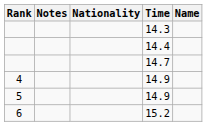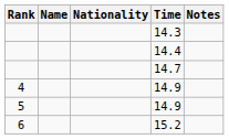 <table class="wikitable sortable" style="text-align:center">
 <tr>
 <th>Rank</th>
-<th>Notes</th>
+<th>Name</th>
 <th>Nationality</th>
 <th>Time</th>
-<th>Name</th>
+<th>Notes</th>
 </tr>
 <tr>
 <td></td>
-<td></td>
+<td align=left></td>
 <td align=left></td>
 <td>14.3</td>
-<td align=left></td>
+<td></td>
 </tr>
 <tr>
 <td></td>
-<td></td>
+<td align=left></td>
 <td align=left></td>
 <td>14.4</td>
-<td align=left></td>
+<td></td>
 </tr>
 <tr>
 <td></td>
-<td></td>
+<td align=left></td>
 <td align=left></td>
 <td>14.7</td>
-<td align=left></td>
+<td></td>
 </tr>
 <tr>
 <td>4</td>
-<td></td>
+<td align=left></td>
 <td align=left></td>
 <td>14.9</td>
-<td align=left></td>
+<td></td>
 </tr>
 <tr>
 <td>5</td>
-<td></td>
+<td align=left></td>
 <td align=left></td>
 <td>14.9</td>
-<td align=left></td>
+<td></td>
 </tr>
 <tr>
 <td>6</td>
-<td></td>
+<td align=left></td>
 <td align=left></td>
 <td>15.2</td>
-<td align=left></td>
+<td></td>
 </tr>
 </table>
